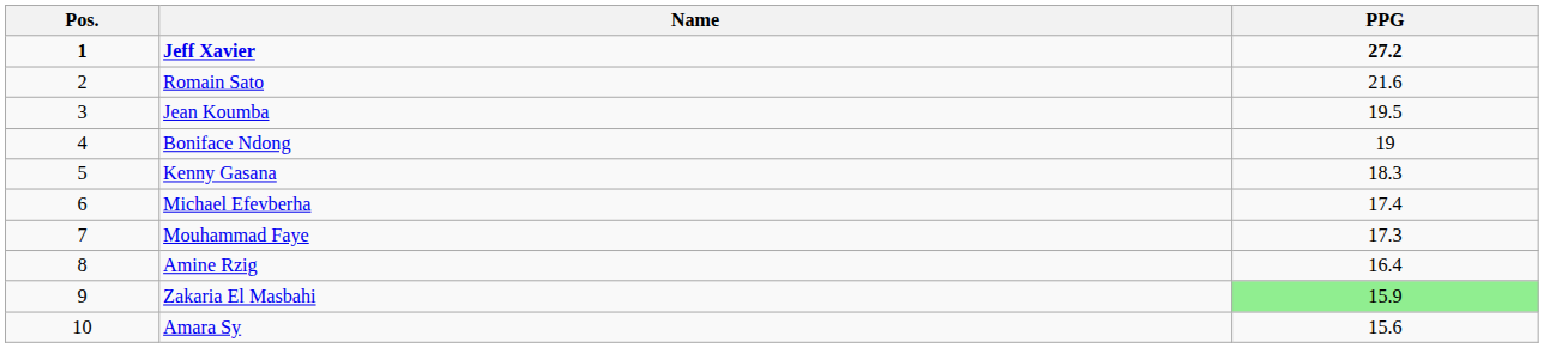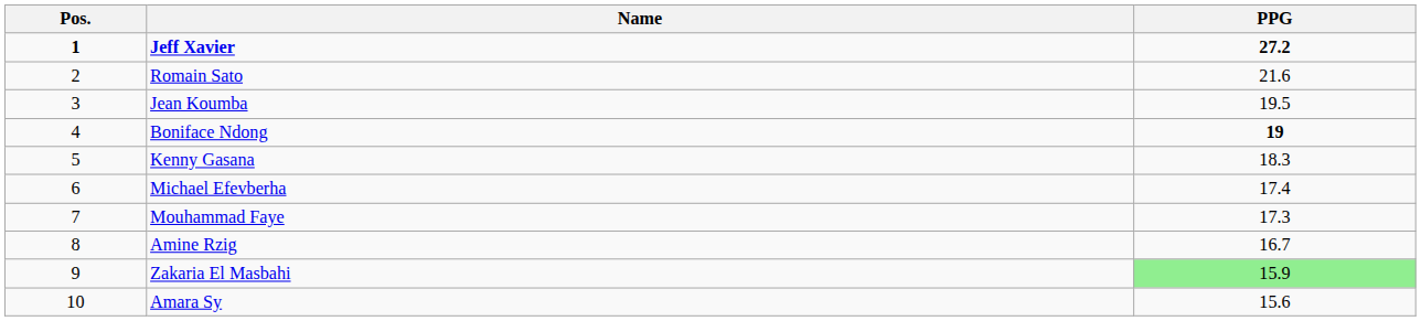 <table class=wikitable width="80%">
 <tr>
 <th width="10%">Pos.</th>
 <th width="70%">Name</th>
 <th width="20%">PPG</th>
 </tr>
 <tr>
 <td align=center><strong>1</strong></td>
 <td> <strong><a href='#'>Jeff Xavier</a></strong></td>
 <td align=center><strong>27.2</strong></td>
 </tr>
 <tr>
 <td align=center>2</td>
 <td> <a href='#'>Romain Sato</a></td>
 <td align=center>21.6</td>
 </tr>
 <tr>
 <td align=center>3</td>
 <td> <a href='#'>Jean Koumba</a></td>
 <td align=center>19.5</td>
 </tr>
 <tr>
 <td align=center>4</td>
 <td> <a href='#'>Boniface Ndong</a></td>
-<td align=center>19</td>
+<td align=center><strong>19</strong></td>
 </tr>
 <tr>
 <td align=center>5</td>
 <td> <a href='#'>Kenny Gasana</a></td>
 <td align=center>18.3</td>
 </tr>
 <tr>
 <td align=center>6</td>
 <td> <a href='#'>Michael Efevberha</a></td>
 <td align=center>17.4</td>
 </tr>
 <tr>
 <td align=center>7</td>
 <td> <a href='#'>Mouhammad Faye</a></td>
 <td align=center>17.3</td>
 </tr>
 <tr>
 <td align=center>8</td>
 <td> <a href='#'>Amine Rzig</a></td>
-<td align=center>16.4</td>
+<td align=center>16.7</td>
 </tr>
 <tr>
 <td align=center>9</td>
 <td> <a href='#'>Zakaria El Masbahi</a></td>
 <td align=center style="background: lightgreen;">15.9</td>
 </tr>
 <tr>
 <td align=center>10</td>
 <td> <a href='#'>Amara Sy</a></td>
 <td align=center>15.6</td>
 </tr>
 </table>
